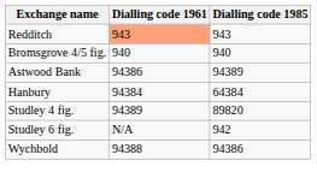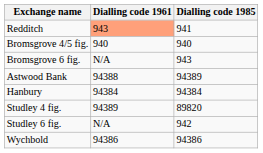 <table class="wikitable" style="width: auto; margin-left: 1.5em;">
 <tr>
 <th scope="col">Exchange name</th>
 <th scope="col">Dialling code 1961</th>
 <th scope="col">Dialling code 1985</th>
 </tr>
 <tr>
 <td>Redditch</td>
 <td style="background: lightsalmon;">943</td>
-<td>943</td>
+<td>941</td>
 </tr>
 <tr>
 <td>Bromsgrove 4/5 fig.</td>
 <td>940</td>
 <td>940</td>
 </tr>
 <tr>
+<td>Bromsgrove 6 fig.</td>
+<td>N/A</td>
+<td>943</td>
+</tr>
+<tr>
 <td>Astwood Bank</td>
-<td>94386</td>
+<td>94388</td>
 <td>94389</td>
 </tr>
 <tr>
 <td>Hanbury</td>
 <td>94384</td>
-<td>64384</td>
+<td>94384</td>
 </tr>
 <tr>
 <td>Studley 4 fig.</td>
 <td>94389</td>
 <td>89820</td>
 </tr>
 <tr>
 <td>Studley 6 fig.</td>
 <td>N/A</td>
 <td>942</td>
 </tr>
 <tr>
 <td>Wychbold</td>
-<td>94388</td>
+<td>94386</td>
 <td>94386</td>
 </tr>
 </table>
